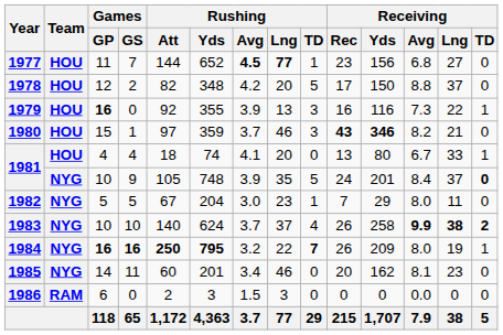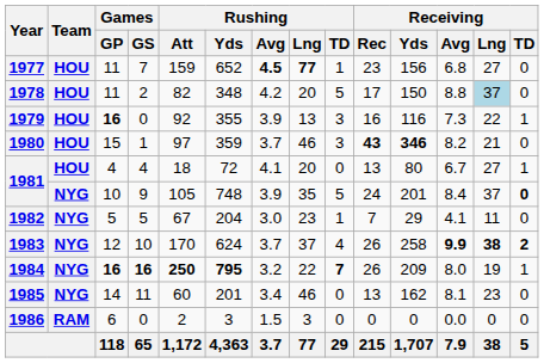 <table class="wikitable" style="text-align:center;">
 <tr>
 <th rowspan="2">Year</th>
 <th rowspan="2">Team</th>
 <th colspan="2">Games</th>
 <th colspan="5">Rushing</th>
 <th colspan="5">Receiving</th>
 </tr>
 <tr>
 <th>GP</th>
 <th>GS</th>
 <th>Att</th>
 <th>Yds</th>
 <th>Avg</th>
 <th>Lng</th>
 <th>TD</th>
 <th>Rec</th>
 <th>Yds</th>
 <th>Avg</th>
 <th>Lng</th>
 <th>TD</th>
 </tr>
 <tr>
 <th><a href='#'>1977</a></th>
 <th><a href='#'>HOU</a></th>
 <td>11</td>
 <td>7</td>
-<td>144</td>
+<td>159</td>
 <td>652</td>
 <td><strong>4.5</strong></td>
 <td><strong>77</strong></td>
 <td>1</td>
 <td>23</td>
 <td>156</td>
 <td>6.8</td>
 <td>27</td>
 <td>0</td>
 </tr>
 <tr>
 <th><a href='#'>1978</a></th>
 <th><a href='#'>HOU</a></th>
-<td>12</td>
+<td>11</td>
 <td>2</td>
 <td>82</td>
 <td>348</td>
 <td>4.2</td>
 <td>20</td>
 <td>5</td>
 <td>17</td>
 <td>150</td>
 <td>8.8</td>
-<td>37</td>
+<td style="background: lightblue;">37</td>
 <td>0</td>
 </tr>
 <tr>
 <th><a href='#'>1979</a></th>
 <th><a href='#'>HOU</a></th>
 <td><strong>16</strong></td>
 <td>0</td>
 <td>92</td>
 <td>355</td>
 <td>3.9</td>
 <td>13</td>
 <td>3</td>
 <td>16</td>
 <td>116</td>
 <td>7.3</td>
 <td>22</td>
 <td>1</td>
 </tr>
 <tr>
 <th><a href='#'>1980</a></th>
 <th><a href='#'>HOU</a></th>
 <td>15</td>
 <td>1</td>
 <td>97</td>
 <td>359</td>
 <td>3.7</td>
 <td>46</td>
 <td>3</td>
 <td><strong>43</strong></td>
 <td><strong>346</strong></td>
 <td>8.2</td>
 <td>21</td>
 <td>0</td>
 </tr>
 <tr>
 <th rowspan="2"><a href='#'>1981</a></th>
 <th><a href='#'>HOU</a></th>
 <td>4</td>
 <td>4</td>
 <td>18</td>
-<td>74</td>
+<td>72</td>
 <td>4.1</td>
 <td>20</td>
 <td>0</td>
 <td>13</td>
 <td>80</td>
 <td>6.7</td>
-<td>33</td>
+<td>27</td>
 <td>1</td>
 </tr>
 <tr>
 <th><a href='#'>NYG</a></th>
 <td>10</td>
 <td>9</td>
 <td>105</td>
 <td>748</td>
 <td>3.9</td>
 <td>35</td>
 <td>5</td>
 <td>24</td>
 <td>201</td>
 <td>8.4</td>
 <td>37</td>
 <td><strong>0</strong></td>
 </tr>
 <tr>
 <th><a href='#'>1982</a></th>
 <th><a href='#'>NYG</a></th>
 <td>5</td>
 <td>5</td>
 <td>67</td>
 <td>204</td>
 <td>3.0</td>
 <td>23</td>
 <td>1</td>
 <td>7</td>
 <td>29</td>
-<td>8.0</td>
+<td>4.1</td>
 <td>11</td>
 <td>0</td>
 </tr>
 <tr>
 <th><a href='#'>1983</a></th>
 <th><a href='#'>NYG</a></th>
+<td>12</td>
 <td>10</td>
-<td>10</td>
-<td>140</td>
+<td>170</td>
 <td>624</td>
 <td>3.7</td>
 <td>37</td>
 <td>4</td>
 <td>26</td>
 <td>258</td>
 <td><strong>9.9</strong></td>
 <td><strong>38</strong></td>
 <td><strong>2</strong></td>
 </tr>
 <tr>
 <th><a href='#'>1984</a></th>
 <th><a href='#'>NYG</a></th>
 <td><strong>16</strong></td>
 <td><strong>16</strong></td>
 <td><strong>250</strong></td>
 <td><strong>795</strong></td>
 <td>3.2</td>
 <td>22</td>
 <td><strong>7</strong></td>
 <td>26</td>
 <td>209</td>
 <td>8.0</td>
 <td>19</td>
 <td>1</td>
 </tr>
 <tr>
 <th><a href='#'>1985</a></th>
 <th><a href='#'>NYG</a></th>
 <td>14</td>
 <td>11</td>
 <td>60</td>
 <td>201</td>
 <td>3.4</td>
 <td>46</td>
 <td>0</td>
-<td>20</td>
+<td>13</td>
 <td>162</td>
 <td>8.1</td>
 <td>23</td>
 <td>0</td>
 </tr>
 <tr>
 <th><a href='#'>1986</a></th>
 <th><a href='#'>RAM</a></th>
 <td>6</td>
 <td>0</td>
 <td>2</td>
 <td>3</td>
 <td>1.5</td>
 <td>3</td>
 <td>0</td>
 <td>0</td>
 <td>0</td>
 <td>0.0</td>
 <td>0</td>
 <td>0</td>
 </tr>
 <tr>
 <th colspan="2"></th>
 <th>118</th>
 <th>65</th>
 <th>1,172</th>
 <th>4,363</th>
 <th>3.7</th>
 <th>77</th>
 <th>29</th>
 <th>215</th>
 <th>1,707</th>
 <th>7.9</th>
 <th>38</th>
 <th>5</th>
 </tr>
 </table>
